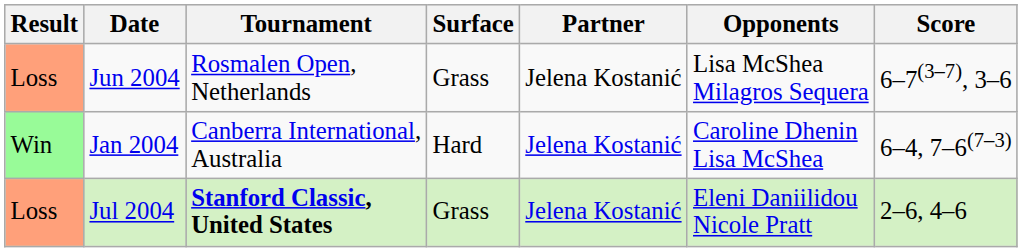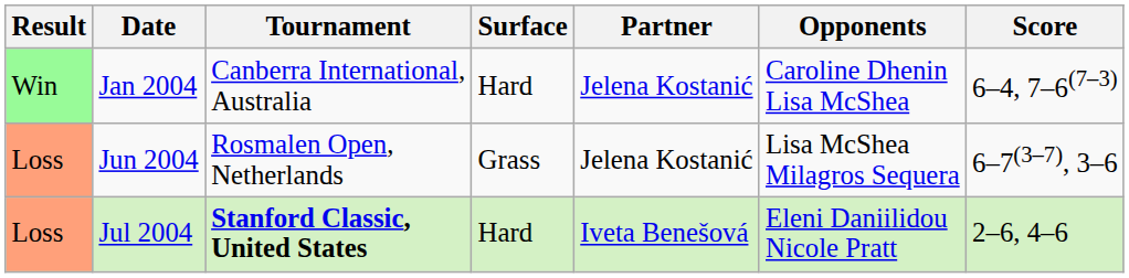 <table class="sortable wikitable">
 <tr>
 <th>Result</th>
 <th>Date</th>
 <th>Tournament</th>
 <th>Surface</th>
 <th>Partner</th>
 <th>Opponents</th>
 <th class="unsortable">Score</th>
 </tr>
 <tr>
+<td bgcolor=98FB98>Win</td>
+<td><a href='#'>Jan 2004</a></td>
+<td><a href='#'>Canberra International</a>, <br>Australia</td>
+<td>Hard</td>
+<td> <a href='#'>Jelena Kostanić</a></td>
+<td> <a href='#'>Caroline Dhenin</a><br> <a href='#'>Lisa McShea</a></td>
+<td>6–4, 7–6<sup>(7–3)</sup></td>
+</tr>
+<tr>
 <td style="background:#ffa07a;">Loss</td>
 <td><a href='#'>Jun 2004</a></td>
 <td><a href='#'>Rosmalen Open</a>, <br>Netherlands</td>
 <td>Grass</td>
 <td> Jelena Kostanić</td>
 <td> Lisa McShea<br> <a href='#'>Milagros Sequera</a></td>
 <td>6–7<sup>(3–7)</sup>, 3–6</td>
 </tr>
-<tr>
-<td bgcolor=98FB98>Win</td>
-<td><a href='#'>Jan 2004</a></td>
-<td><a href='#'>Canberra International</a>, <br>Australia</td>
-<td>Hard</td>
-<td> <a href='#'>Jelena Kostanić</a></td>
-<td> <a href='#'>Caroline Dhenin</a><br> <a href='#'>Lisa McShea</a></td>
-<td>6–4, 7–6<sup>(7–3)</sup></td>
-</tr>
 <tr style="background:#d4f1c5;">
 <td style="background:#ffa07a;">Loss</td>
 <td><a href='#'>Jul 2004</a></td>
 <td><strong><a href='#'>Stanford Classic</a>, <br>United States</strong></td>
-<td>Grass</td>
-<td> <a href='#'>Jelena Kostanić</a></td>
+<td>Hard</td>
+<td> <a href='#'>Iveta Benešová</a></td>
 <td> <a href='#'>Eleni Daniilidou</a><br> <a href='#'>Nicole Pratt</a></td>
 <td>2–6, 4–6</td>
 </tr>
 </table>
